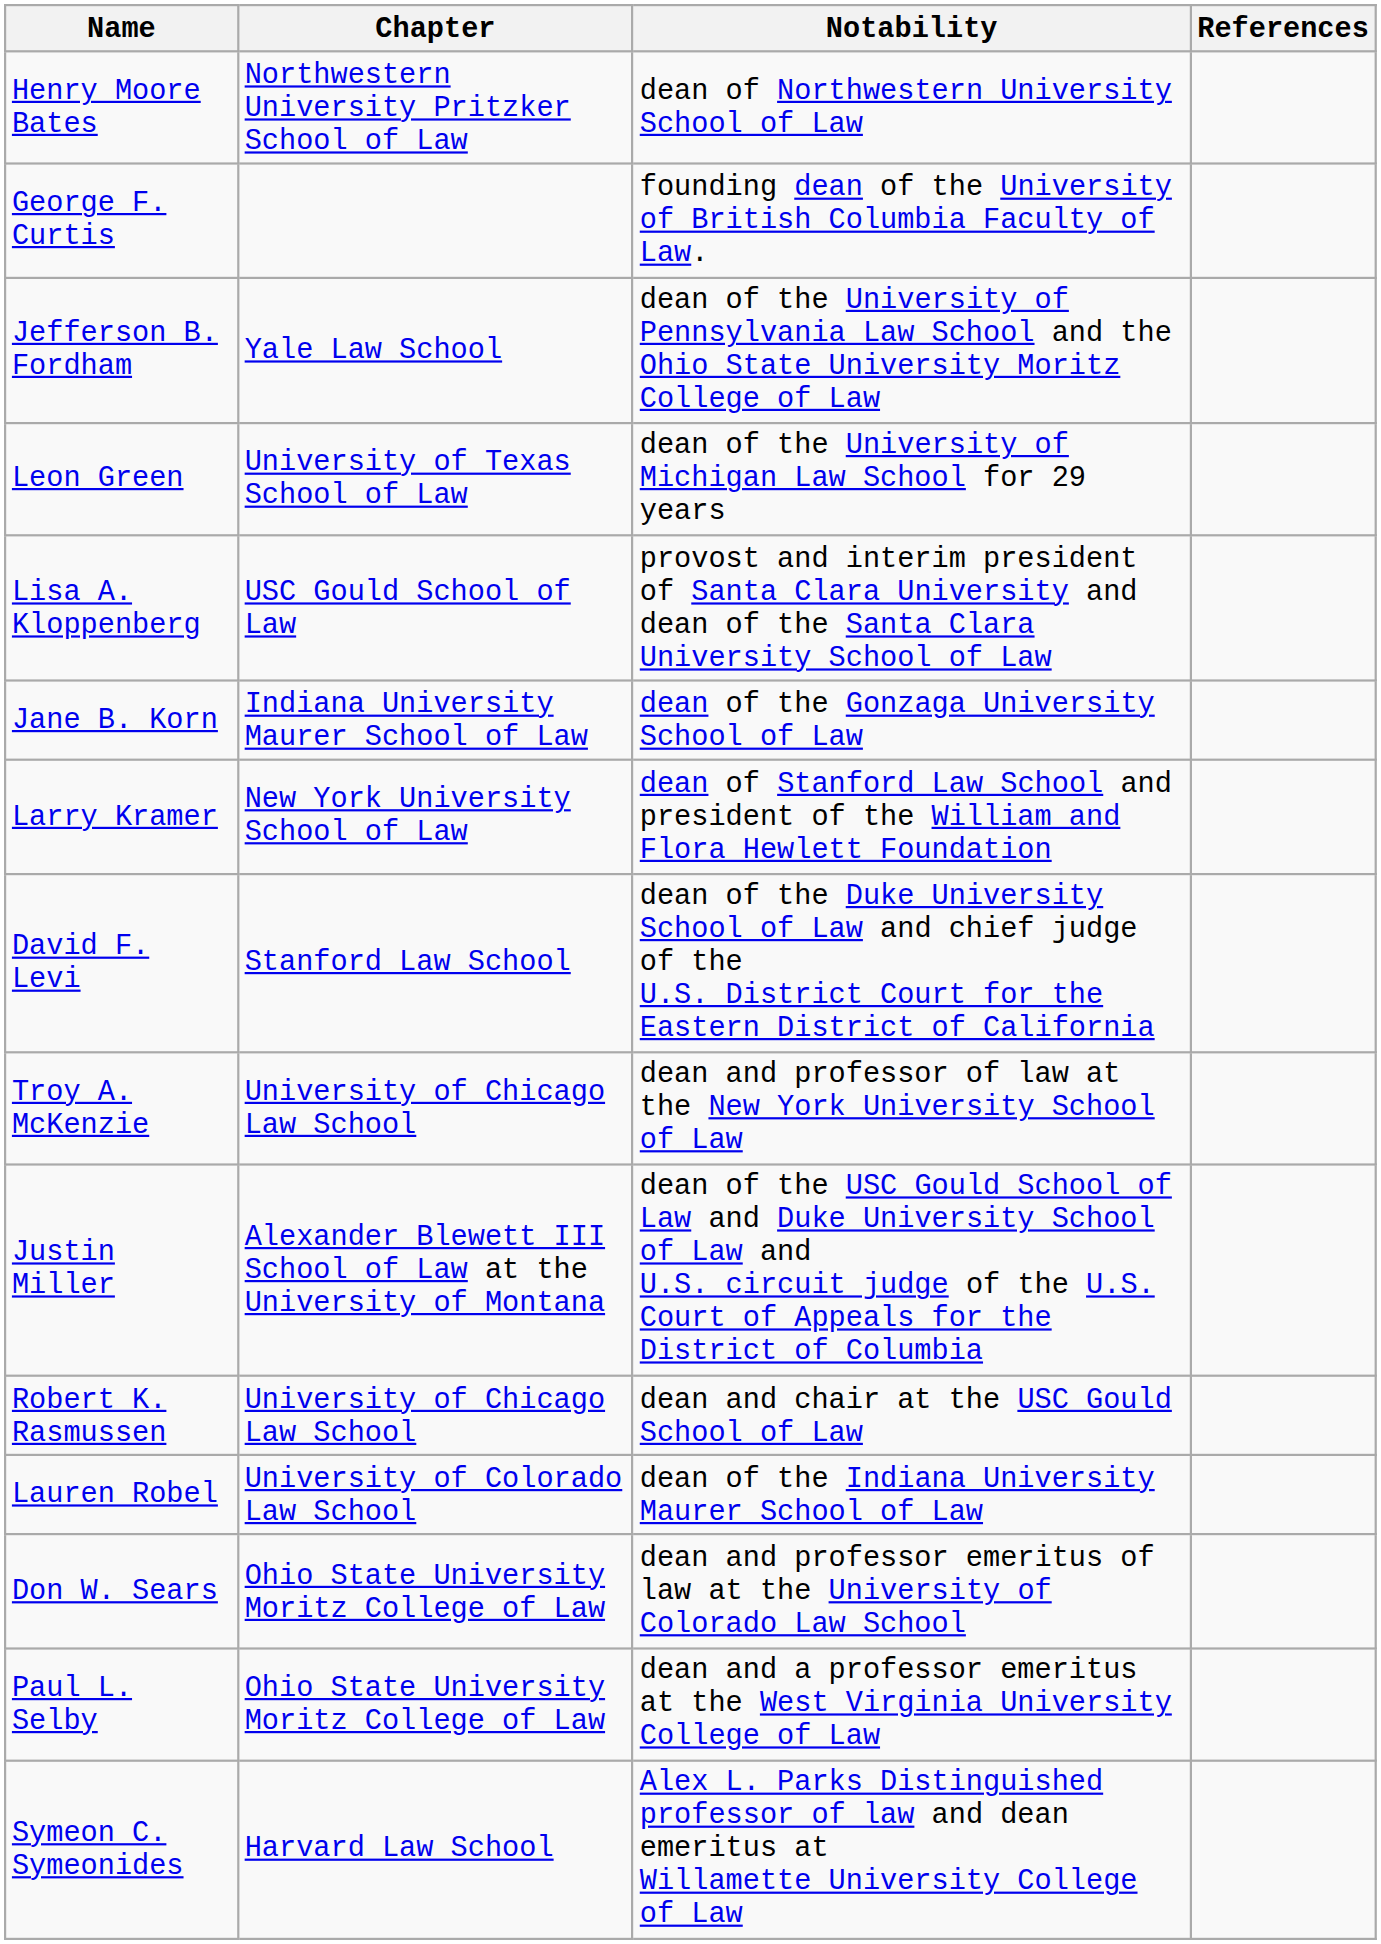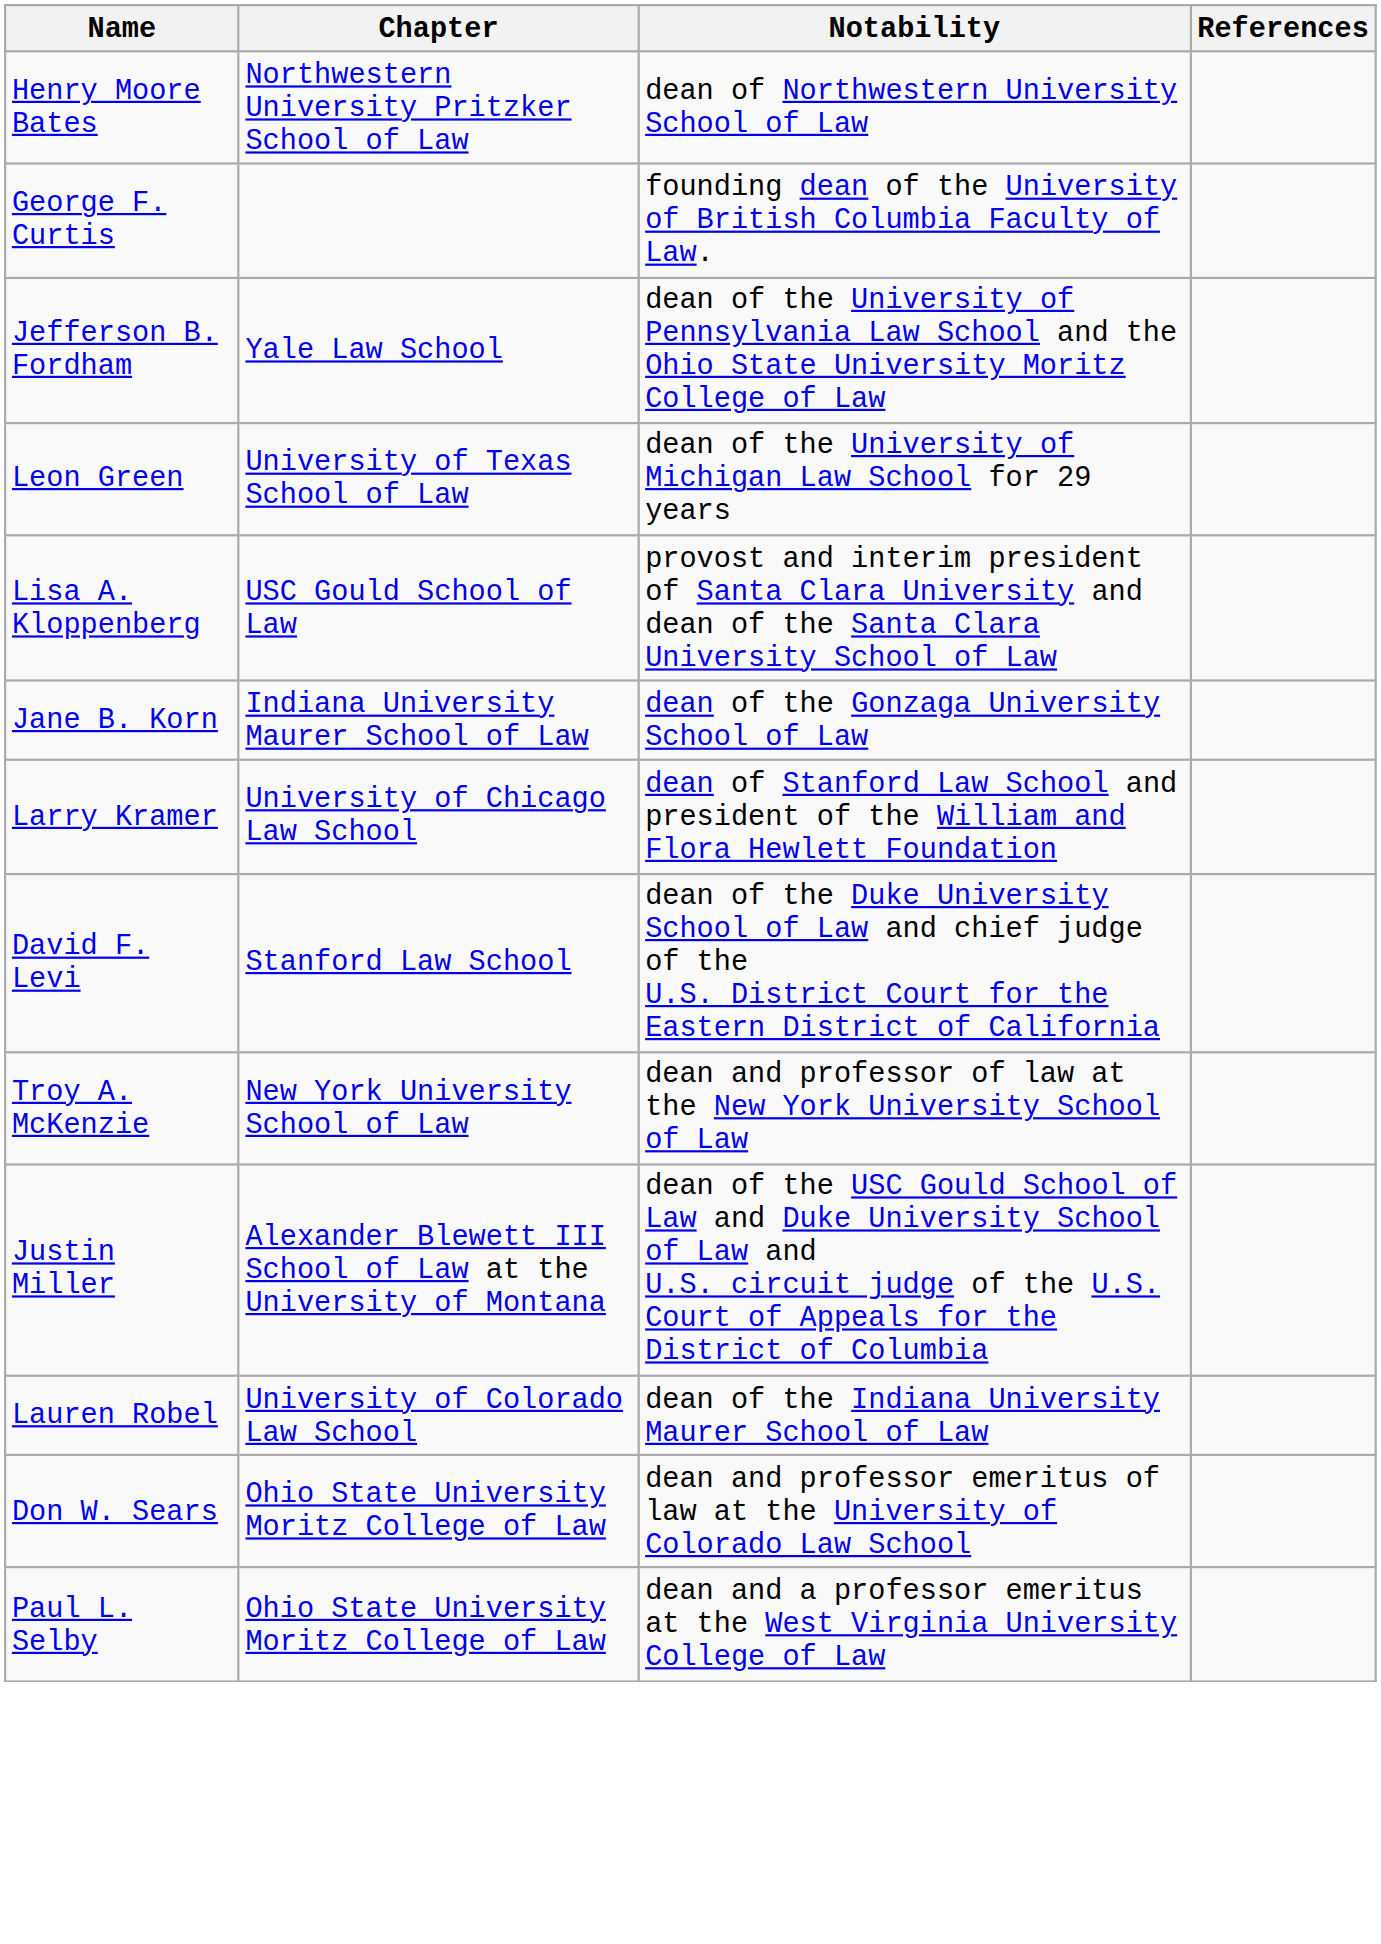 <table class="wikitable sortable" style="width:100%;">
 <tr>
 <th>Name</th>
 <th>Chapter</th>
 <th>Notability</th>
 <th>References</th>
 </tr>
 <tr>
 <td><a href='#'>Henry Moore Bates</a></td>
 <td><a href='#'>Northwestern University Pritzker School of Law</a></td>
 <td>dean of <a href='#'>Northwestern University School of Law</a></td>
 <td></td>
 </tr>
 <tr>
 <td><a href='#'>George F. Curtis</a></td>
 <td></td>
 <td>founding <a href='#'>dean</a> of the <a href='#'>University of British Columbia Faculty of Law</a>.</td>
 <td></td>
 </tr>
 <tr>
 <td><a href='#'>Jefferson B. Fordham</a></td>
 <td><a href='#'>Yale Law School</a></td>
 <td>dean of the <a href='#'>University of Pennsylvania Law School</a> and the<br><a href='#'>Ohio State University Moritz College of Law</a></td>
 <td></td>
 </tr>
 <tr>
 <td><a href='#'>Leon Green</a></td>
 <td><a href='#'>University of Texas School of Law</a></td>
 <td>dean of the <a href='#'>University of Michigan Law School</a> for 29 years</td>
 <td></td>
 </tr>
 <tr>
 <td><a href='#'>Lisa A. Kloppenberg</a></td>
 <td><a href='#'>USC Gould School of Law</a></td>
 <td>provost and interim president of <a href='#'>Santa Clara University</a> and dean of the <a href='#'>Santa Clara University School of Law</a></td>
 <td></td>
 </tr>
 <tr>
 <td><a href='#'>Jane B. Korn</a></td>
 <td><a href='#'>Indiana University Maurer School of Law</a></td>
 <td><a href='#'>dean</a> of the <a href='#'>Gonzaga University School of Law</a></td>
 <td></td>
 </tr>
 <tr>
 <td><a href='#'>Larry Kramer</a></td>
-<td><a href='#'>New York University School of Law</a></td>
+<td><a href='#'>University of Chicago Law School</a></td>
 <td><a href='#'>dean</a> of <a href='#'>Stanford Law School</a> and president of the <a href='#'>William and Flora Hewlett Foundation</a></td>
 <td></td>
 </tr>
 <tr>
 <td><a href='#'>David F. Levi</a></td>
 <td><a href='#'>Stanford Law School</a></td>
 <td>dean of the <a href='#'>Duke University School of Law</a> and chief judge of the<br><a href='#'>U.S. District Court for the Eastern District of California</a></td>
 <td></td>
 </tr>
 <tr>
 <td><a href='#'>Troy A. McKenzie</a></td>
-<td><a href='#'>University of Chicago Law School</a></td>
+<td><a href='#'>New York University School of Law</a></td>
 <td>dean and professor of law at the <a href='#'>New York University School of Law</a></td>
 <td></td>
 </tr>
 <tr>
 <td><a href='#'>Justin Miller</a></td>
 <td><a href='#'>Alexander Blewett III School of Law</a> at the <a href='#'>University of Montana</a></td>
 <td>dean of the <a href='#'>USC Gould School of Law</a> and <a href='#'>Duke University School of Law</a> and<br><a href='#'>U.S. circuit judge</a> of the <a href='#'>U.S. Court of Appeals for the District of Columbia</a></td>
-<td></td>
-</tr>
-<tr>
-<td><a href='#'>Robert K. Rasmussen</a></td>
-<td><a href='#'>University of Chicago Law School</a></td>
-<td>dean and chair at the <a href='#'>USC Gould School of Law</a></td>
 <td></td>
 </tr>
 <tr>
 <td><a href='#'>Lauren Robel</a></td>
 <td><a href='#'>University of Colorado Law School</a></td>
 <td>dean of the <a href='#'>Indiana University Maurer School of Law</a></td>
 <td></td>
 </tr>
 <tr>
 <td><a href='#'>Don W. Sears</a></td>
 <td><a href='#'>Ohio State University Moritz College of Law</a></td>
 <td>dean and professor emeritus of law at the <a href='#'>University of Colorado Law School</a></td>
 <td></td>
 </tr>
 <tr>
 <td><a href='#'>Paul L. Selby</a></td>
 <td><a href='#'>Ohio State University Moritz College of Law</a></td>
 <td>dean and a professor emeritus at the <a href='#'>West Virginia University College of Law</a></td>
 <td></td>
 </tr>
-<tr>
-<td><a href='#'>Symeon C. Symeonides</a></td>
-<td><a href='#'>Harvard Law School</a></td>
-<td><a href='#'>Alex L. Parks Distinguished professor of law</a> and dean emeritus at<br><a href='#'>Willamette University College of Law</a></td>
-<td></td>
-</tr>
 </table>
